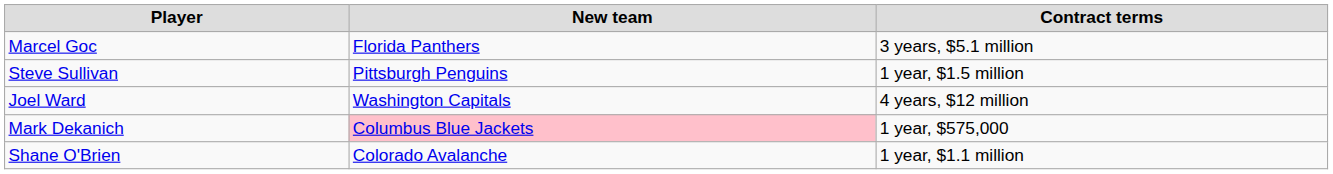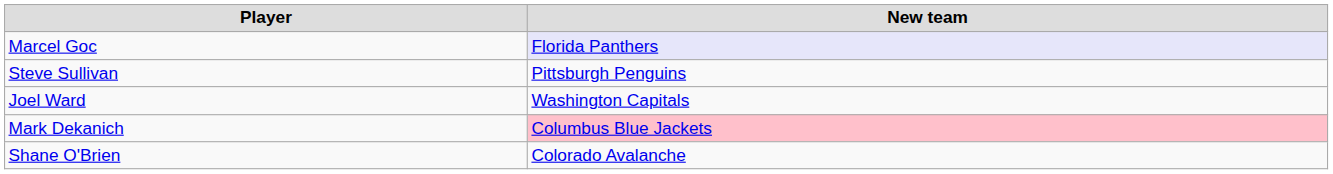 <table class="wikitable" width=97%>
 <tr align="center"  bgcolor="#dddddd">
 <td><strong>Player</strong></td>
 <td><strong>New team</strong></td>
-<td><strong>Contract terms</strong></td>
 </tr>
 <tr>
 <td><a href='#'>Marcel Goc</a></td>
-<td><a href='#'>Florida Panthers</a></td>
-<td>3 years, $5.1 million</td>
+<td style="background: lavender;"><a href='#'>Florida Panthers</a></td>
 </tr>
 <tr>
 <td><a href='#'>Steve Sullivan</a></td>
 <td><a href='#'>Pittsburgh Penguins</a></td>
-<td>1 year, $1.5 million</td>
 </tr>
 <tr>
 <td><a href='#'>Joel Ward</a></td>
 <td><a href='#'>Washington Capitals</a></td>
-<td>4 years, $12 million</td>
 </tr>
 <tr>
 <td><a href='#'>Mark Dekanich</a></td>
 <td style="background: pink;"><a href='#'>Columbus Blue Jackets</a></td>
-<td>1 year, $575,000</td>
 </tr>
 <tr>
 <td><a href='#'>Shane O'Brien</a></td>
 <td><a href='#'>Colorado Avalanche</a></td>
-<td>1 year, $1.1 million</td>
 </tr>
 </table>
